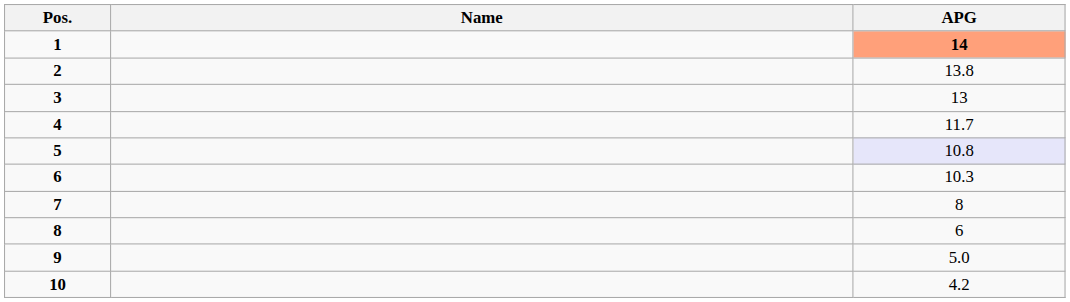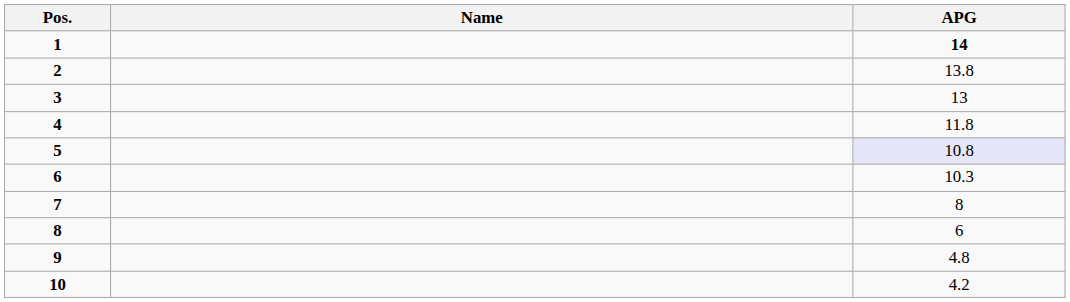 <table class="wikitable" style="width:80%;">
 <tr>
 <th style="width:10%;">Pos.</th>
 <th style="width:70%;">Name</th>
 <th style="width:20%;">APG</th>
 </tr>
 <tr>
 <td align=center><strong>1</strong></td>
 <td><strong></strong></td>
-<td align=center style="background: lightsalmon;"><strong>14</strong></td>
+<td align=center><strong>14</strong></td>
 </tr>
 <tr>
 <td align=center><strong>2</strong></td>
 <td></td>
 <td align=center>13.8</td>
 </tr>
 <tr>
 <td align=center><strong>3</strong></td>
 <td></td>
 <td align=center>13</td>
 </tr>
 <tr>
 <td align=center><strong>4</strong></td>
 <td></td>
-<td align=center>11.7</td>
+<td align=center>11.8</td>
 </tr>
 <tr>
 <td align=center><strong>5</strong></td>
 <td></td>
 <td align=center style="background: lavender;">10.8</td>
 </tr>
 <tr>
 <td align=center><strong>6</strong></td>
 <td></td>
 <td align=center>10.3</td>
 </tr>
 <tr>
 <td align=center><strong>7</strong></td>
 <td></td>
 <td align=center>8</td>
 </tr>
 <tr>
 <td align=center><strong>8</strong></td>
 <td></td>
 <td align=center>6</td>
 </tr>
 <tr>
 <td align=center><strong>9</strong></td>
 <td></td>
-<td align=center>5.0</td>
+<td align=center>4.8</td>
 </tr>
 <tr>
 <td align=center><strong>10</strong></td>
 <td></td>
 <td align=center>4.2</td>
 </tr>
 </table>
